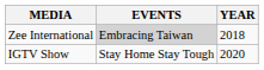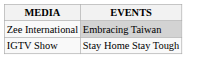 <table class="wikitable">
 <tr>
 <th>MEDIA</th>
 <th>EVENTS</th>
-<th>YEAR</th>
 </tr>
 <tr>
 <td>Zee International</td>
 <td style="background: lightgrey;">Embracing Taiwan</td>
-<td>2018</td>
 </tr>
 <tr>
 <td>IGTV Show</td>
 <td>Stay Home Stay Tough</td>
-<td>2020</td>
 </tr>
 </table>
